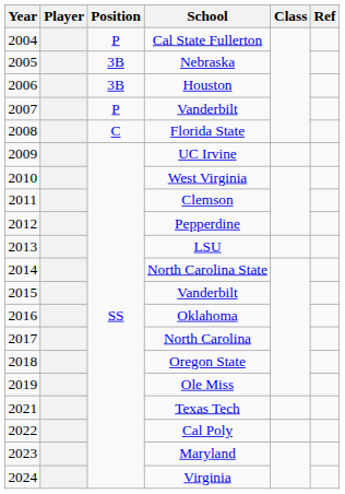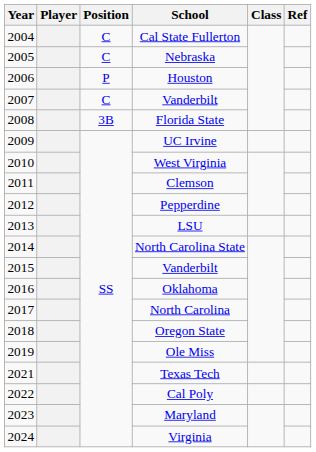 <table class="wikitable sortable plainrowheaders" style="text-align:center">
 <tr>
 <th scope="col">Year</th>
 <th scope="col">Player</th>
 <th scope="col">Position</th>
 <th scope="col">School</th>
 <th scope="col">Class</th>
 <th scope="col" class=unsortable>Ref</th>
 </tr>
 <tr>
 <td>2004</td>
 <th scope="row" style="text-align:center"></th>
-<td><a href='#'>P</a></td>
+<td><a href='#'>C</a></td>
 <td><a href='#'>Cal State Fullerton</a></td>
 <td rowspan="5"></td>
 <td></td>
 </tr>
 <tr>
 <td>2005</td>
 <th scope="row" style="text-align:center"></th>
-<td><a href='#'>3B</a></td>
+<td><a href='#'>C</a></td>
 <td><a href='#'>Nebraska</a></td>
 <td></td>
 </tr>
 <tr>
 <td>2006</td>
 <th scope="row" style="text-align:center"></th>
-<td><a href='#'>3B</a></td>
+<td><a href='#'>P</a></td>
 <td><a href='#'>Houston</a></td>
 <td></td>
 </tr>
 <tr>
 <td>2007</td>
 <th scope="row" style="text-align:center"><em></em></th>
-<td><a href='#'>P</a></td>
+<td><a href='#'>C</a></td>
 <td><a href='#'>Vanderbilt</a></td>
 <td></td>
 </tr>
 <tr>
 <td>2008</td>
 <th scope="row" style="text-align:center"></th>
-<td><a href='#'>C</a></td>
+<td><a href='#'>3B</a></td>
 <td><a href='#'>Florida State</a></td>
 <td></td>
 </tr>
 <tr>
 <td>2009</td>
 <th scope="row" style="text-align:center"></th>
 <td rowspan="15"><a href='#'>SS</a></td>
 <td><a href='#'>UC Irvine</a></td>
 <td></td>
 <td></td>
 </tr>
 <tr>
 <td>2010</td>
 <th scope="row" style="text-align:center"></th>
 <td><a href='#'>West Virginia</a></td>
 <td rowspan="3"></td>
 <td></td>
 </tr>
 <tr>
 <td>2011</td>
 <th scope="row" style="text-align:center"></th>
 <td><a href='#'>Clemson</a></td>
 <td></td>
 </tr>
 <tr>
 <td>2012</td>
 <th scope="row" style="text-align:center"></th>
 <td><a href='#'>Pepperdine</a></td>
 <td></td>
 </tr>
 <tr>
 <td>2013</td>
 <th scope="row" style="text-align:center"></th>
 <td><a href='#'>LSU</a></td>
 <td></td>
 <td></td>
 </tr>
 <tr>
 <td>2014</td>
 <th scope="row" style="text-align:center"></th>
 <td><a href='#'>North Carolina State</a></td>
 <td rowspan="6"></td>
 <td></td>
 </tr>
 <tr>
 <td>2015</td>
 <th scope="row" style="text-align:center"><em></em></th>
 <td><a href='#'>Vanderbilt</a></td>
 <td></td>
 </tr>
 <tr>
 <td>2016</td>
 <th scope="row" style="text-align:center"></th>
 <td><a href='#'>Oklahoma</a></td>
 <td></td>
 </tr>
 <tr>
 <td>2017</td>
 <th scope="row" style="text-align:center"></th>
 <td><a href='#'>North Carolina</a></td>
 <td></td>
 </tr>
 <tr>
 <td>2018</td>
 <th scope="row" style="text-align:center"></th>
 <td><a href='#'>Oregon State</a></td>
 <td></td>
 </tr>
 <tr>
 <td>2019</td>
 <th scope="row" style="text-align:center"></th>
 <td><a href='#'>Ole Miss</a></td>
 <td></td>
 </tr>
 <tr>
 <td>2021</td>
 <th scope="row" style="text-align:center"></th>
 <td><a href='#'>Texas Tech</a></td>
 <td></td>
 <td></td>
 </tr>
 <tr>
 <td>2022</td>
 <th scope="row" style="text-align:center"></th>
 <td><a href='#'>Cal Poly</a></td>
 <td></td>
 <td></td>
 </tr>
 <tr>
 <td>2023</td>
 <th scope="row" style="text-align:center"></th>
 <td><a href='#'>Maryland</a></td>
 <td rowspan="2"></td>
 <td></td>
 </tr>
 <tr>
 <td>2024</td>
 <th scope="row" style="text-align:center"></th>
 <td><a href='#'>Virginia</a></td>
 <td></td>
 </tr>
 </table>
